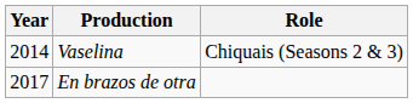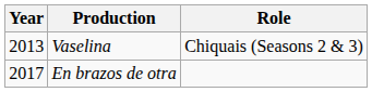 <table class="wikitable">
 <tr>
 <th>Year</th>
 <th>Production</th>
 <th>Role</th>
 </tr>
 <tr>
-<td>2014</td>
+<td>2013</td>
 <td><em>Vaselina</em></td>
 <td>Chiquais (Seasons 2 & 3)</td>
 </tr>
 <tr>
 <td>2017</td>
 <td><em>En brazos de otra</em></td>
 <td></td>
 </tr>
 </table>
